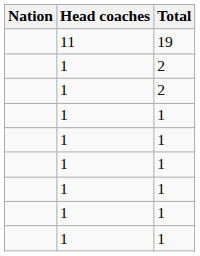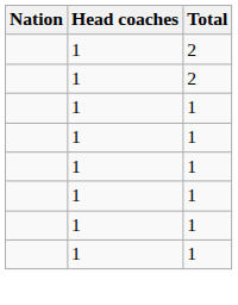 <table class="sortable wikitable">
 <tr>
 <th>Nation</th>
 <th>Head coaches</th>
 <th>Total</th>
-</tr>
-<tr>
-<td></td>
-<td>11</td>
-<td>19</td>
 </tr>
 <tr>
 <td></td>
 <td>1</td>
 <td>2</td>
 </tr>
 <tr>
 <td></td>
 <td>1</td>
 <td>2</td>
 </tr>
 <tr>
 <td></td>
 <td>1</td>
 <td>1</td>
 </tr>
 <tr>
 <td></td>
 <td>1</td>
 <td>1</td>
 </tr>
 <tr>
 <td></td>
 <td>1</td>
 <td>1</td>
 </tr>
 <tr>
 <td></td>
 <td>1</td>
 <td>1</td>
 </tr>
 <tr>
 <td></td>
 <td>1</td>
 <td>1</td>
 </tr>
 <tr>
 <td></td>
 <td>1</td>
 <td>1</td>
 </tr>
 </table>
